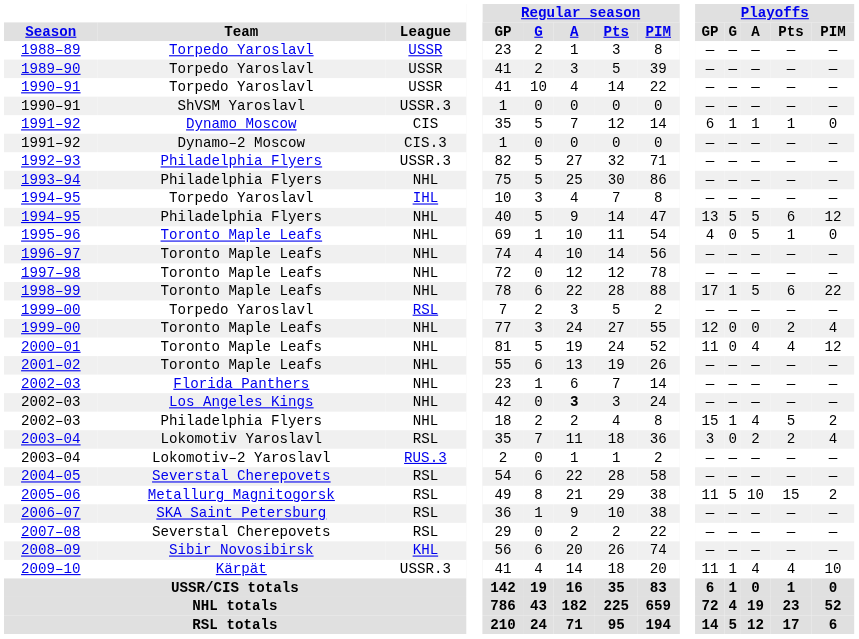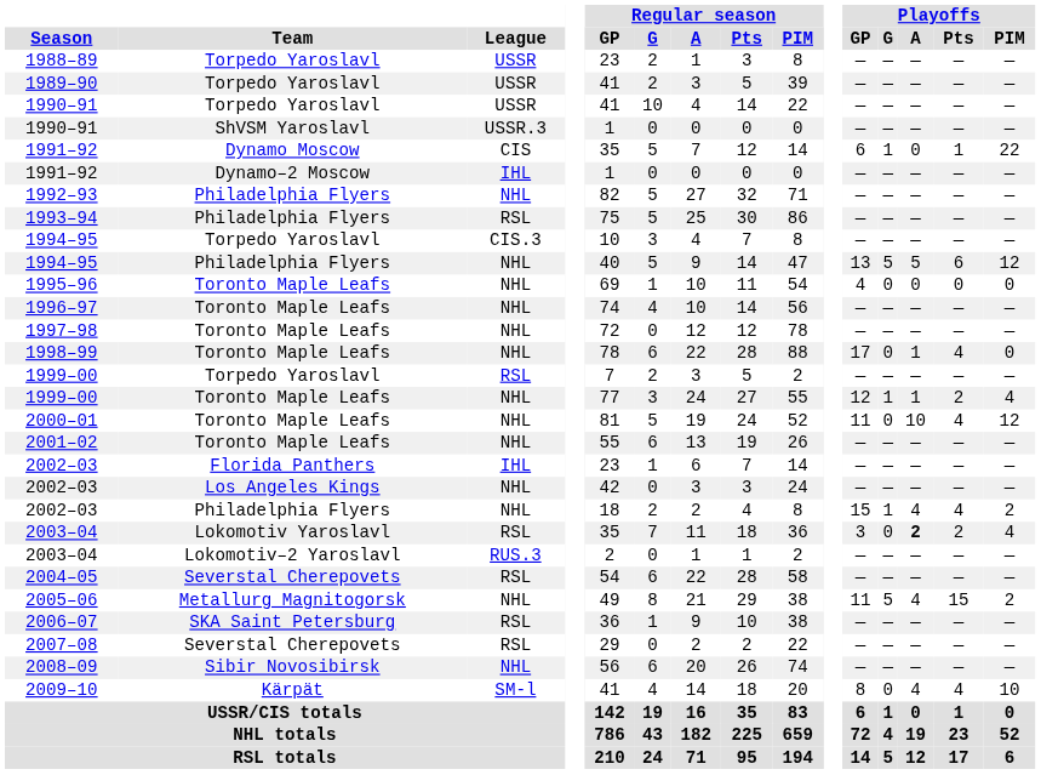 <table border="0" cellpadding="1" cellspacing="0" style="text-align:center; width:60em;">
 <tr style="background:#e0e0e0;">
 <th colspan="3"  bgcolor="#ffffff"> </th>
 <th rowspan="99" bgcolor="#ffffff"> </th>
 <th colspan="5"><a href='#'>Regular season</a></th>
 <th rowspan="99" bgcolor="#ffffff"> </th>
 <th colspan="5"><a href='#'>Playoffs</a></th>
 </tr>
 <tr style="background:#e0e0e0;">
 <th><a href='#'>Season</a></th>
 <th>Team</th>
 <th>League</th>
 <th>GP</th>
 <th><a href='#'>G</a></th>
 <th><a href='#'>A</a></th>
 <th><a href='#'>Pts</a></th>
 <th><a href='#'>PIM</a></th>
 <th>GP</th>
 <th>G</th>
 <th>A</th>
 <th>Pts</th>
 <th>PIM</th>
 </tr>
 <tr>
 <td><a href='#'>1988–89</a></td>
 <td><a href='#'>Torpedo Yaroslavl</a></td>
 <td><a href='#'>USSR</a></td>
 <td>23</td>
 <td>2</td>
 <td>1</td>
 <td>3</td>
 <td>8</td>
 <td>—</td>
 <td>—</td>
 <td>—</td>
 <td>—</td>
 <td>—</td>
 </tr>
 <tr bgcolor="#f0f0f0">
 <td><a href='#'>1989–90</a></td>
 <td>Torpedo Yaroslavl</td>
 <td>USSR</td>
 <td>41</td>
 <td>2</td>
 <td>3</td>
 <td>5</td>
 <td>39</td>
 <td>—</td>
 <td>—</td>
 <td>—</td>
 <td>—</td>
 <td>—</td>
 </tr>
 <tr>
 <td><a href='#'>1990–91</a></td>
 <td>Torpedo Yaroslavl</td>
 <td>USSR</td>
 <td>41</td>
 <td>10</td>
 <td>4</td>
 <td>14</td>
 <td>22</td>
 <td>—</td>
 <td>—</td>
 <td>—</td>
 <td>—</td>
 <td>—</td>
 </tr>
 <tr bgcolor="#f0f0f0">
 <td>1990–91</td>
 <td>ShVSM Yaroslavl</td>
 <td>USSR.3</td>
 <td>1</td>
 <td>0</td>
 <td>0</td>
 <td>0</td>
 <td>0</td>
 <td>—</td>
 <td>—</td>
 <td>—</td>
 <td>—</td>
 <td>—</td>
 </tr>
 <tr>
 <td><a href='#'>1991–92</a></td>
 <td><a href='#'>Dynamo Moscow</a></td>
 <td>CIS</td>
 <td>35</td>
 <td>5</td>
 <td>7</td>
 <td>12</td>
 <td>14</td>
 <td>6</td>
 <td>1</td>
+<td>0</td>
 <td>1</td>
-<td>1</td>
-<td>0</td>
+<td>22</td>
 </tr>
 <tr bgcolor="#f0f0f0">
 <td>1991–92</td>
 <td>Dynamo–2 Moscow</td>
-<td>CIS.3</td>
+<td><a href='#'>IHL</a></td>
 <td>1</td>
 <td>0</td>
 <td>0</td>
 <td>0</td>
 <td>0</td>
 <td>—</td>
 <td>—</td>
 <td>—</td>
 <td>—</td>
 <td>—</td>
 </tr>
 <tr>
 <td><a href='#'>1992–93</a></td>
 <td><a href='#'>Philadelphia Flyers</a></td>
-<td>USSR.3</td>
+<td><a href='#'>NHL</a></td>
 <td>82</td>
 <td>5</td>
 <td>27</td>
 <td>32</td>
 <td>71</td>
 <td>—</td>
 <td>—</td>
 <td>—</td>
 <td>—</td>
 <td>—</td>
 </tr>
 <tr bgcolor="#f0f0f0">
 <td><a href='#'>1993–94</a></td>
 <td>Philadelphia Flyers</td>
-<td>NHL</td>
+<td>RSL</td>
 <td>75</td>
 <td>5</td>
 <td>25</td>
 <td>30</td>
 <td>86</td>
 <td>—</td>
 <td>—</td>
 <td>—</td>
 <td>—</td>
 <td>—</td>
 </tr>
 <tr>
 <td><a href='#'>1994–95</a></td>
 <td>Torpedo Yaroslavl</td>
-<td><a href='#'>IHL</a></td>
+<td>CIS.3</td>
 <td>10</td>
 <td>3</td>
 <td>4</td>
 <td>7</td>
 <td>8</td>
 <td>—</td>
 <td>—</td>
 <td>—</td>
 <td>—</td>
 <td>—</td>
 </tr>
 <tr bgcolor="#f0f0f0">
 <td><a href='#'>1994–95</a></td>
 <td>Philadelphia Flyers</td>
 <td>NHL</td>
 <td>40</td>
 <td>5</td>
 <td>9</td>
 <td>14</td>
 <td>47</td>
 <td>13</td>
 <td>5</td>
 <td>5</td>
 <td>6</td>
 <td>12</td>
 </tr>
 <tr>
 <td><a href='#'>1995–96</a></td>
 <td><a href='#'>Toronto Maple Leafs</a></td>
 <td>NHL</td>
 <td>69</td>
 <td>1</td>
 <td>10</td>
 <td>11</td>
 <td>54</td>
 <td>4</td>
 <td>0</td>
-<td>5</td>
-<td>1</td>
+<td>0</td>
+<td>0</td>
 <td>0</td>
 </tr>
 <tr bgcolor="#f0f0f0">
 <td><a href='#'>1996–97</a></td>
 <td>Toronto Maple Leafs</td>
 <td>NHL</td>
 <td>74</td>
 <td>4</td>
 <td>10</td>
 <td>14</td>
 <td>56</td>
 <td>—</td>
 <td>—</td>
 <td>—</td>
 <td>—</td>
 <td>—</td>
 </tr>
 <tr>
 <td><a href='#'>1997–98</a></td>
 <td>Toronto Maple Leafs</td>
 <td>NHL</td>
 <td>72</td>
 <td>0</td>
 <td>12</td>
 <td>12</td>
 <td>78</td>
 <td>—</td>
 <td>—</td>
 <td>—</td>
 <td>—</td>
 <td>—</td>
 </tr>
 <tr bgcolor="#f0f0f0">
 <td><a href='#'>1998–99</a></td>
 <td>Toronto Maple Leafs</td>
 <td>NHL</td>
 <td>78</td>
 <td>6</td>
 <td>22</td>
 <td>28</td>
 <td>88</td>
 <td>17</td>
+<td>0</td>
 <td>1</td>
-<td>5</td>
-<td>6</td>
-<td>22</td>
+<td>4</td>
+<td>0</td>
 </tr>
 <tr>
 <td><a href='#'>1999–00</a></td>
 <td>Torpedo Yaroslavl</td>
 <td><a href='#'>RSL</a></td>
 <td>7</td>
 <td>2</td>
 <td>3</td>
 <td>5</td>
 <td>2</td>
 <td>—</td>
 <td>—</td>
 <td>—</td>
 <td>—</td>
 <td>—</td>
 </tr>
 <tr bgcolor="#f0f0f0">
 <td><a href='#'>1999–00</a></td>
 <td>Toronto Maple Leafs</td>
 <td>NHL</td>
 <td>77</td>
 <td>3</td>
 <td>24</td>
 <td>27</td>
 <td>55</td>
 <td>12</td>
-<td>0</td>
-<td>0</td>
+<td>1</td>
+<td>1</td>
 <td>2</td>
 <td>4</td>
 </tr>
 <tr>
 <td><a href='#'>2000–01</a></td>
 <td>Toronto Maple Leafs</td>
 <td>NHL</td>
 <td>81</td>
 <td>5</td>
 <td>19</td>
 <td>24</td>
 <td>52</td>
 <td>11</td>
 <td>0</td>
-<td>4</td>
+<td>10</td>
 <td>4</td>
 <td>12</td>
 </tr>
 <tr bgcolor="#f0f0f0">
 <td><a href='#'>2001–02</a></td>
 <td>Toronto Maple Leafs</td>
 <td>NHL</td>
 <td>55</td>
 <td>6</td>
 <td>13</td>
 <td>19</td>
 <td>26</td>
 <td>—</td>
 <td>—</td>
 <td>—</td>
 <td>—</td>
 <td>—</td>
 </tr>
 <tr>
 <td><a href='#'>2002–03</a></td>
 <td><a href='#'>Florida Panthers</a></td>
-<td>NHL</td>
+<td><a href='#'>IHL</a></td>
 <td>23</td>
 <td>1</td>
 <td>6</td>
 <td>7</td>
 <td>14</td>
 <td>—</td>
 <td>—</td>
 <td>—</td>
 <td>—</td>
 <td>—</td>
 </tr>
 <tr bgcolor="#f0f0f0">
 <td>2002–03</td>
 <td><a href='#'>Los Angeles Kings</a></td>
 <td>NHL</td>
 <td>42</td>
 <td>0</td>
-<td><strong>3</strong></td>
+<td>3</td>
 <td>3</td>
 <td>24</td>
 <td>—</td>
 <td>—</td>
 <td>—</td>
 <td>—</td>
 <td>—</td>
 </tr>
 <tr>
 <td>2002–03</td>
 <td>Philadelphia Flyers</td>
 <td>NHL</td>
 <td>18</td>
 <td>2</td>
 <td>2</td>
 <td>4</td>
 <td>8</td>
 <td>15</td>
 <td>1</td>
 <td>4</td>
-<td>5</td>
+<td>4</td>
 <td>2</td>
 </tr>
 <tr bgcolor="#f0f0f0">
 <td><a href='#'>2003–04</a></td>
 <td>Lokomotiv Yaroslavl</td>
 <td>RSL</td>
 <td>35</td>
 <td>7</td>
 <td>11</td>
 <td>18</td>
 <td>36</td>
 <td>3</td>
 <td>0</td>
-<td>2</td>
+<td><strong>2</strong></td>
 <td>2</td>
 <td>4</td>
 </tr>
 <tr>
 <td>2003–04</td>
 <td>Lokomotiv–2 Yaroslavl</td>
 <td><a href='#'>RUS.3</a></td>
 <td>2</td>
 <td>0</td>
 <td>1</td>
 <td>1</td>
 <td>2</td>
 <td>—</td>
 <td>—</td>
 <td>—</td>
 <td>—</td>
 <td>—</td>
 </tr>
 <tr bgcolor="#f0f0f0">
 <td><a href='#'>2004–05</a></td>
 <td><a href='#'>Severstal Cherepovets</a></td>
 <td>RSL</td>
 <td>54</td>
 <td>6</td>
 <td>22</td>
 <td>28</td>
 <td>58</td>
 <td>—</td>
 <td>—</td>
 <td>—</td>
 <td>—</td>
 <td>—</td>
 </tr>
 <tr>
 <td><a href='#'>2005–06</a></td>
 <td><a href='#'>Metallurg Magnitogorsk</a></td>
-<td>RSL</td>
+<td>NHL</td>
 <td>49</td>
 <td>8</td>
 <td>21</td>
 <td>29</td>
 <td>38</td>
 <td>11</td>
 <td>5</td>
-<td>10</td>
+<td>4</td>
 <td>15</td>
 <td>2</td>
 </tr>
 <tr bgcolor="#f0f0f0">
 <td><a href='#'>2006–07</a></td>
 <td><a href='#'>SKA Saint Petersburg</a></td>
 <td>RSL</td>
 <td>36</td>
 <td>1</td>
 <td>9</td>
 <td>10</td>
 <td>38</td>
 <td>—</td>
 <td>—</td>
 <td>—</td>
 <td>—</td>
 <td>—</td>
 </tr>
 <tr>
 <td><a href='#'>2007–08</a></td>
 <td>Severstal Cherepovets</td>
 <td>RSL</td>
 <td>29</td>
 <td>0</td>
 <td>2</td>
 <td>2</td>
 <td>22</td>
 <td>—</td>
 <td>—</td>
 <td>—</td>
 <td>—</td>
 <td>—</td>
 </tr>
 <tr bgcolor="#f0f0f0">
 <td><a href='#'>2008–09</a></td>
 <td><a href='#'>Sibir Novosibirsk</a></td>
-<td><a href='#'>KHL</a></td>
+<td><a href='#'>NHL</a></td>
 <td>56</td>
 <td>6</td>
 <td>20</td>
 <td>26</td>
 <td>74</td>
 <td>—</td>
 <td>—</td>
 <td>—</td>
 <td>—</td>
 <td>—</td>
 </tr>
 <tr>
 <td><a href='#'>2009–10</a></td>
 <td><a href='#'>Kärpät</a></td>
-<td>USSR.3</td>
+<td><a href='#'>SM-l</a></td>
 <td>41</td>
 <td>4</td>
 <td>14</td>
 <td>18</td>
 <td>20</td>
-<td>11</td>
-<td>1</td>
+<td>8</td>
+<td>0</td>
 <td>4</td>
 <td>4</td>
 <td>10</td>
 </tr>
 <tr bgcolor="#e0e0e0">
 <th colspan="3">USSR/CIS totals</th>
 <th>142</th>
 <th>19</th>
 <th>16</th>
 <th>35</th>
 <th>83</th>
 <th>6</th>
 <th>1</th>
 <th>0</th>
 <th>1</th>
 <th>0</th>
 </tr>
 <tr bgcolor="#e0e0e0">
 <th colspan="3">NHL totals</th>
 <th>786</th>
 <th>43</th>
 <th>182</th>
 <th>225</th>
 <th>659</th>
 <th>72</th>
 <th>4</th>
 <th>19</th>
 <th>23</th>
 <th>52</th>
 </tr>
 <tr bgcolor="#e0e0e0">
 <th colspan="3">RSL totals</th>
 <th>210</th>
 <th>24</th>
 <th>71</th>
 <th>95</th>
 <th>194</th>
 <th>14</th>
 <th>5</th>
 <th>12</th>
 <th>17</th>
 <th>6</th>
 </tr>
 </table>
